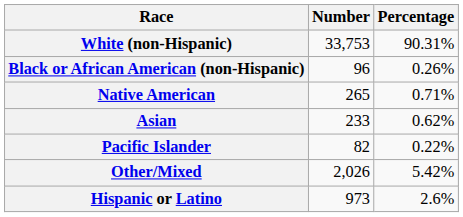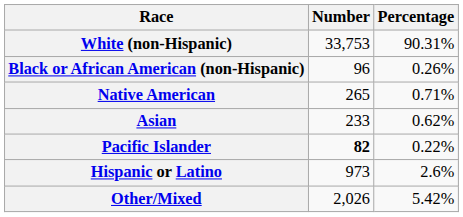 <table class="wikitable" style="text-align:right">
 <tr>
 <th scope="col">Race</th>
 <th scope="col">Number</th>
 <th scope="col">Percentage</th>
 </tr>
 <tr>
 <th scope="row"><a href='#'>White</a> (non-Hispanic)</th>
 <td>33,753</td>
 <td>90.31%</td>
 </tr>
 <tr>
 <th scope="row"><a href='#'>Black or African American</a> (non-Hispanic)</th>
 <td>96</td>
 <td>0.26%</td>
 </tr>
 <tr>
 <th scope="row"><a href='#'>Native American</a></th>
 <td>265</td>
 <td>0.71%</td>
 </tr>
 <tr>
 <th scope="row"><a href='#'>Asian</a></th>
 <td>233</td>
 <td>0.62%</td>
 </tr>
 <tr>
 <th scope="row"><a href='#'>Pacific Islander</a></th>
-<td>82</td>
+<td><strong>82</strong></td>
 <td>0.22%</td>
+</tr>
+<tr>
+<th scope="row"><a href='#'>Hispanic</a> or <a href='#'>Latino</a></th>
+<td>973</td>
+<td>2.6%</td>
 </tr>
 <tr>
 <th scope="row"><a href='#'>Other/Mixed</a></th>
 <td>2,026</td>
 <td>5.42%</td>
 </tr>
-<tr>
-<th scope="row"><a href='#'>Hispanic</a> or <a href='#'>Latino</a></th>
-<td>973</td>
-<td>2.6%</td>
-</tr>
 </table>
